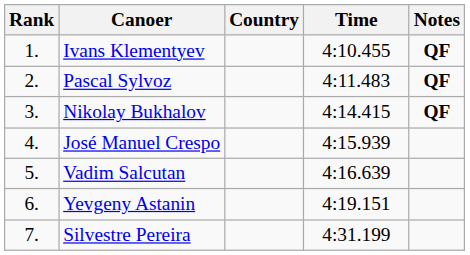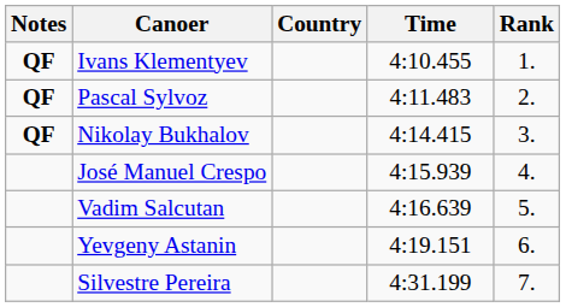 <table class="wikitable sortable" style="text-align:center">
 <tr>
-<th>Rank</th>
+<th>Notes</th>
 <th>Canoer</th>
 <th>Country</th>
 <th>Time</th>
-<th>Notes</th>
+<th>Rank</th>
 </tr>
 <tr>
-<td width=30>1.</td>
+<td><strong>QF</strong></td>
 <td align=left athlete><a href='#'>Ivans Klementyev</a></td>
 <td align=left athlete></td>
 <td width=80>4:10.455</td>
-<td><strong>QF</strong></td>
+<td width=30>1.</td>
 </tr>
 <tr>
-<td>2.</td>
+<td><strong>QF</strong></td>
 <td align=left athlete><a href='#'>Pascal Sylvoz</a></td>
 <td align=left athlete></td>
 <td>4:11.483</td>
-<td><strong>QF</strong></td>
+<td>2.</td>
 </tr>
 <tr>
-<td>3.</td>
+<td><strong>QF</strong></td>
 <td align=left athlete><a href='#'>Nikolay Bukhalov</a></td>
 <td align=left athlete></td>
 <td>4:14.415</td>
-<td><strong>QF</strong></td>
+<td>3.</td>
 </tr>
 <tr>
-<td>4.</td>
+<td></td>
 <td align=left athlete><a href='#'>José Manuel Crespo</a></td>
 <td align=left athlete></td>
 <td>4:15.939</td>
-<td></td>
+<td>4.</td>
 </tr>
 <tr>
-<td>5.</td>
+<td></td>
 <td align=left athlete><a href='#'>Vadim Salcutan</a></td>
 <td align=left athlete></td>
 <td>4:16.639</td>
-<td></td>
+<td>5.</td>
 </tr>
 <tr>
-<td>6.</td>
+<td></td>
 <td align=left athlete><a href='#'>Yevgeny Astanin</a></td>
 <td align=left athlete></td>
 <td>4:19.151</td>
-<td></td>
+<td>6.</td>
 </tr>
 <tr>
-<td>7.</td>
+<td></td>
 <td align=left athlete><a href='#'>Silvestre Pereira</a></td>
 <td align=left athlete></td>
 <td>4:31.199</td>
-<td></td>
+<td>7.</td>
 </tr>
 </table>
